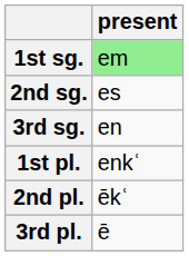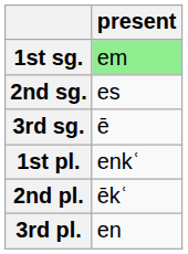 <table class=wikitable>
 <tr>
 <th> </th>
 <th>present</th>
 </tr>
 <tr>
 <th>1st sg.</th>
 <td style="background: lightgreen;">em</td>
 </tr>
 <tr>
 <th>2nd sg.</th>
 <td>es</td>
 </tr>
 <tr>
 <th>3rd sg.</th>
-<td>en</td>
+<td>ē</td>
 </tr>
 <tr>
 <th>1st pl.</th>
 <td>enkʿ</td>
 </tr>
 <tr>
 <th>2nd pl.</th>
 <td>ēkʿ</td>
 </tr>
 <tr>
 <th>3rd pl.</th>
-<td>ē</td>
+<td>en</td>
 </tr>
 </table>
